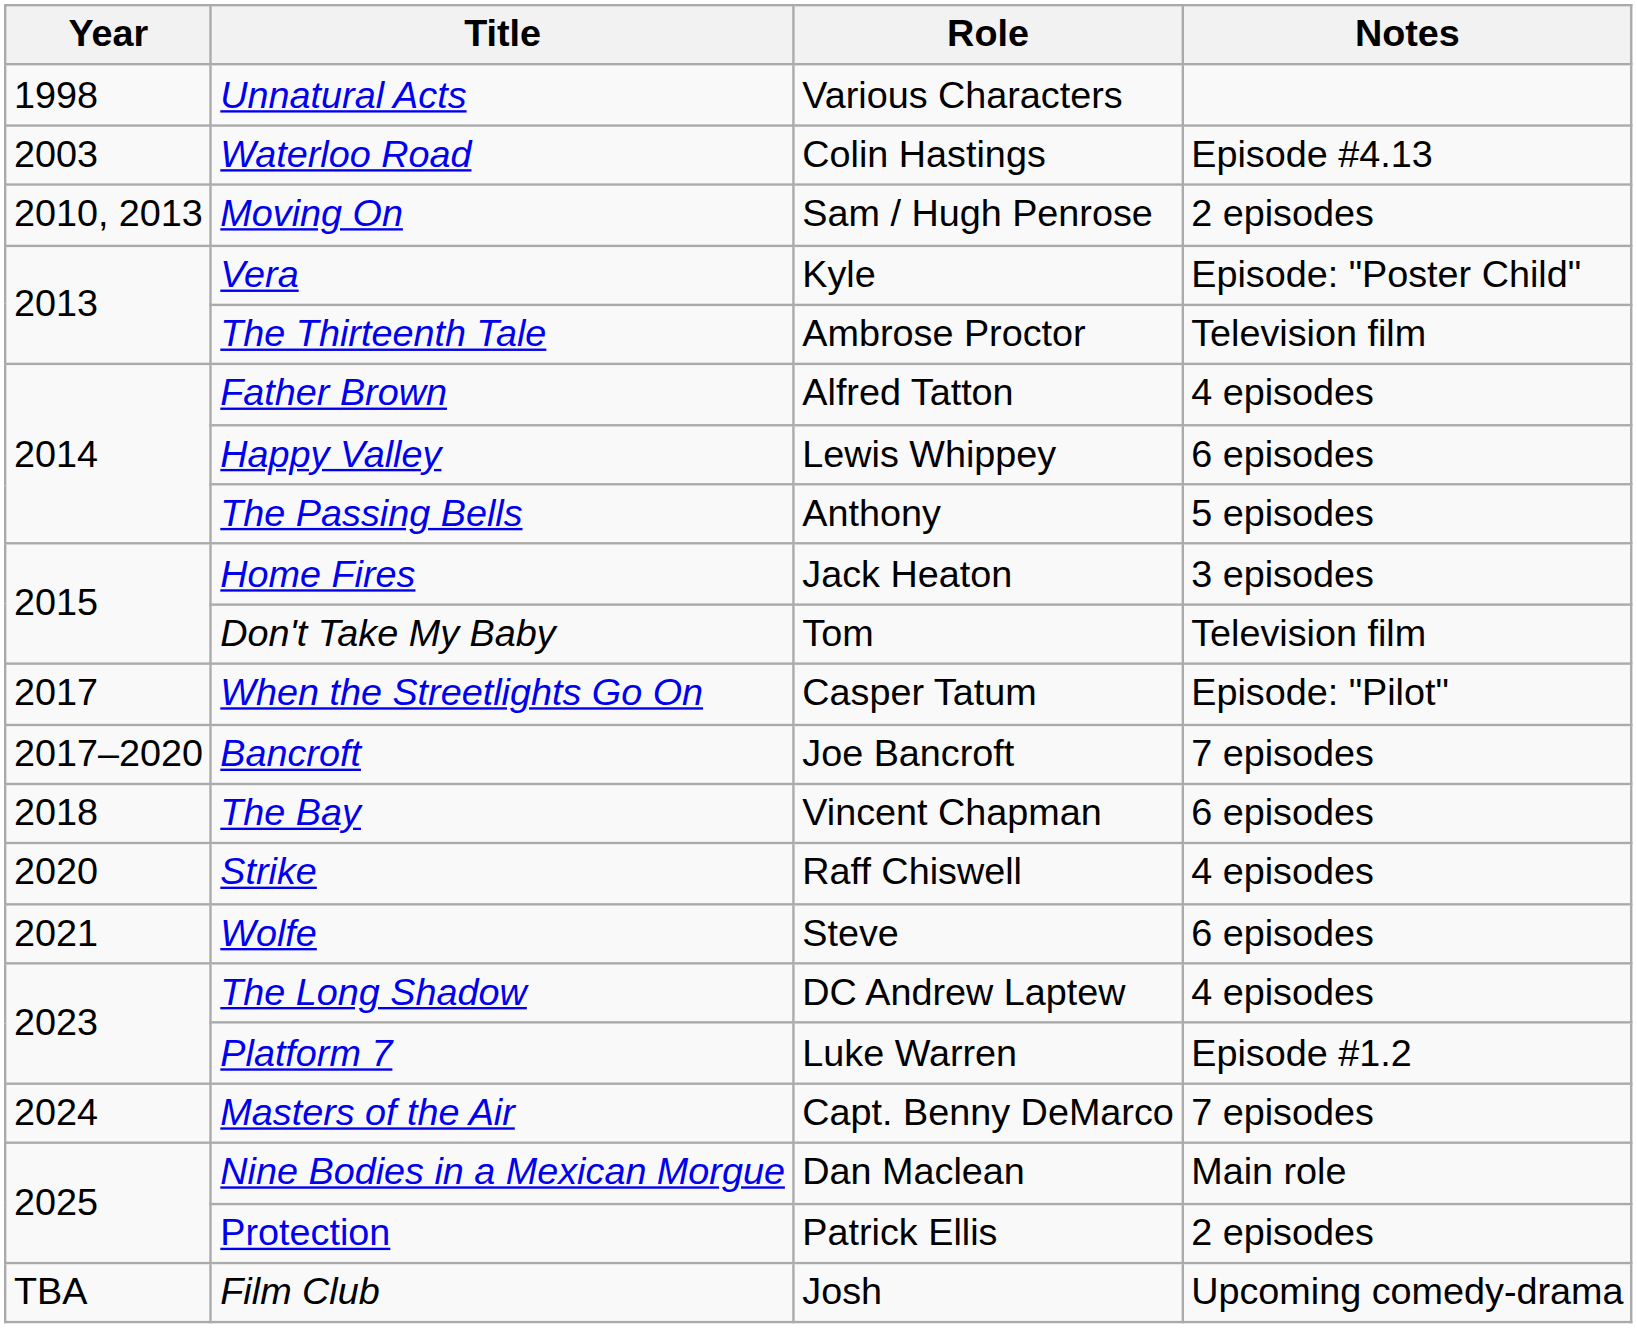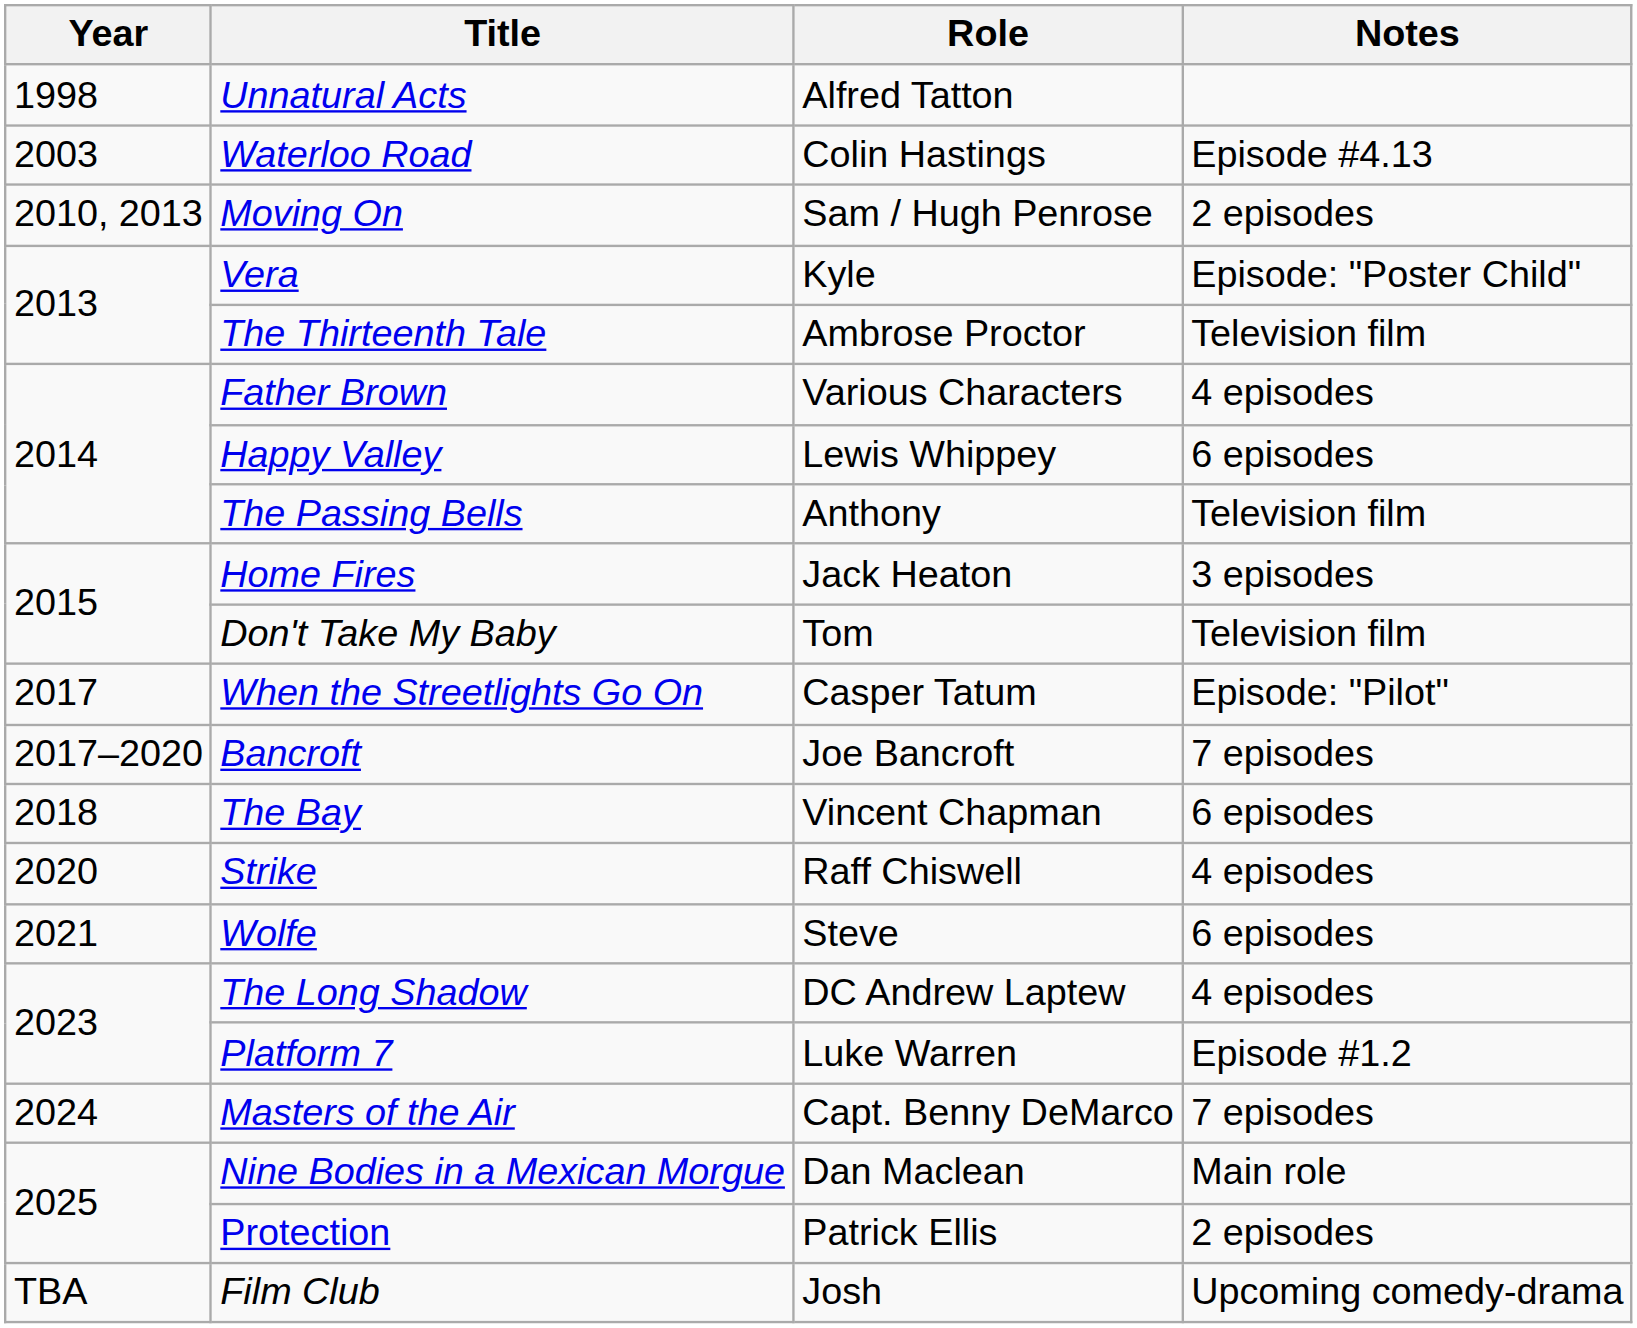 <table class="wikitable sortable">
 <tr>
 <th>Year</th>
 <th>Title</th>
 <th>Role</th>
 <th class="unsortable">Notes</th>
 </tr>
 <tr>
 <td>1998</td>
 <td><em><a href='#'>Unnatural Acts</a></em></td>
-<td>Various Characters</td>
+<td>Alfred Tatton</td>
 <td></td>
 </tr>
 <tr>
 <td>2003</td>
 <td><em><a href='#'>Waterloo Road</a></em></td>
 <td>Colin Hastings</td>
 <td>Episode #4.13</td>
 </tr>
 <tr>
 <td>2010, 2013</td>
 <td><em><a href='#'>Moving On</a></em></td>
 <td>Sam / Hugh Penrose</td>
 <td>2 episodes</td>
 </tr>
 <tr>
 <td rowspan="2">2013</td>
 <td><em><a href='#'>Vera</a></em></td>
 <td>Kyle</td>
 <td>Episode: "Poster Child"</td>
 </tr>
 <tr>
 <td><em><a href='#'>The Thirteenth Tale</a></em></td>
 <td>Ambrose Proctor</td>
 <td>Television film</td>
 </tr>
 <tr>
 <td rowspan="3">2014</td>
 <td><em><a href='#'>Father Brown</a></em></td>
-<td>Alfred Tatton</td>
+<td>Various Characters</td>
 <td>4 episodes</td>
 </tr>
 <tr>
 <td><em><a href='#'>Happy Valley</a></em></td>
 <td>Lewis Whippey</td>
 <td>6 episodes</td>
 </tr>
 <tr>
 <td><em><a href='#'>The Passing Bells</a></em></td>
 <td>Anthony</td>
-<td>5 episodes</td>
+<td>Television film</td>
 </tr>
 <tr>
 <td rowspan="2">2015</td>
 <td><em><a href='#'>Home Fires</a></em></td>
 <td>Jack Heaton</td>
 <td>3 episodes</td>
 </tr>
 <tr>
 <td><em>Don't Take My Baby</em></td>
 <td>Tom</td>
 <td>Television film</td>
 </tr>
 <tr>
 <td>2017</td>
 <td><em><a href='#'>When the Streetlights Go On</a></em></td>
 <td>Casper Tatum</td>
 <td>Episode: "Pilot"</td>
 </tr>
 <tr>
 <td>2017–2020</td>
 <td><em><a href='#'>Bancroft</a></em></td>
 <td>Joe Bancroft</td>
 <td>7 episodes</td>
 </tr>
 <tr>
 <td>2018</td>
 <td><em><a href='#'>The Bay</a></em></td>
 <td>Vincent Chapman</td>
 <td>6 episodes</td>
 </tr>
 <tr>
 <td>2020</td>
 <td><em><a href='#'>Strike</a></em></td>
 <td>Raff Chiswell</td>
 <td>4 episodes</td>
 </tr>
 <tr>
 <td>2021</td>
 <td><em><a href='#'>Wolfe</a></em></td>
 <td>Steve</td>
 <td>6 episodes</td>
 </tr>
 <tr>
 <td rowspan="2">2023</td>
 <td><em><a href='#'>The Long Shadow</a></em></td>
 <td>DC Andrew Laptew</td>
 <td>4 episodes</td>
 </tr>
 <tr>
 <td><em><a href='#'>Platform 7</a></em></td>
 <td>Luke Warren</td>
 <td>Episode #1.2</td>
 </tr>
 <tr>
 <td>2024</td>
 <td><em><a href='#'>Masters of the Air</a></em></td>
 <td>Capt. Benny DeMarco</td>
 <td>7 episodes</td>
 </tr>
 <tr>
 <td rowspan="2">2025</td>
 <td><em><a href='#'>Nine Bodies in a Mexican Morgue</a></em></td>
 <td>Dan Maclean</td>
 <td>Main role</td>
 </tr>
 <tr>
 <td><a href='#'>Protection</a></td>
 <td>Patrick Ellis</td>
 <td>2 episodes</td>
 </tr>
 <tr>
 <td>TBA</td>
 <td><em>Film Club</em></td>
 <td>Josh</td>
 <td>Upcoming comedy-drama</td>
 </tr>
 </table>
